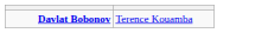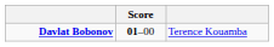 <table class="wikitable" style="text-align: center; font-size:90% ">
 <tr>
 <th align="right" width="140"></th>
+<th width="60">Score</th>
 <th align="left" width="130"></th>
 </tr>
 <tr>
 <td align=right><strong><a href='#'>Davlat Bobonov</a> </strong></td>
+<td align=center><strong>01</strong>–00</td>
 <td align=left> <a href='#'>Terence Kouamba</a></td>
 </tr>
 </table>
